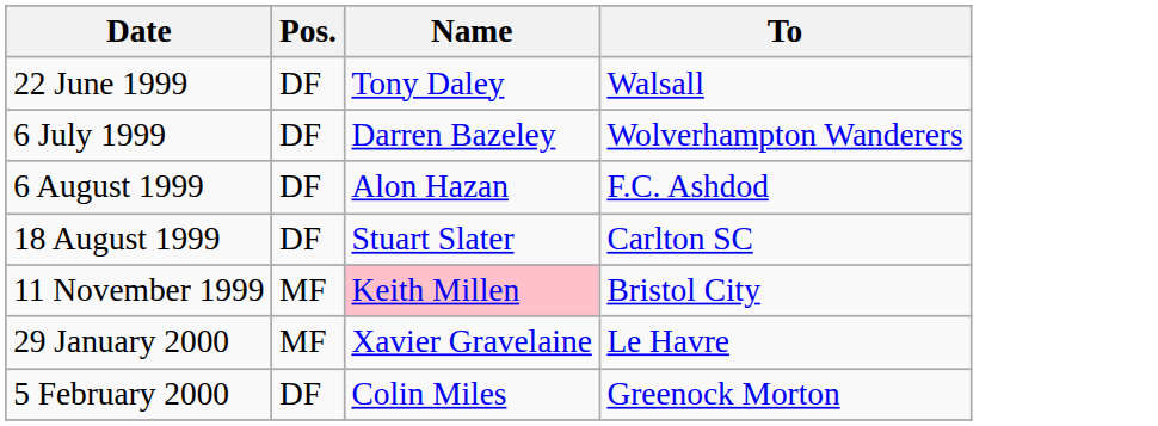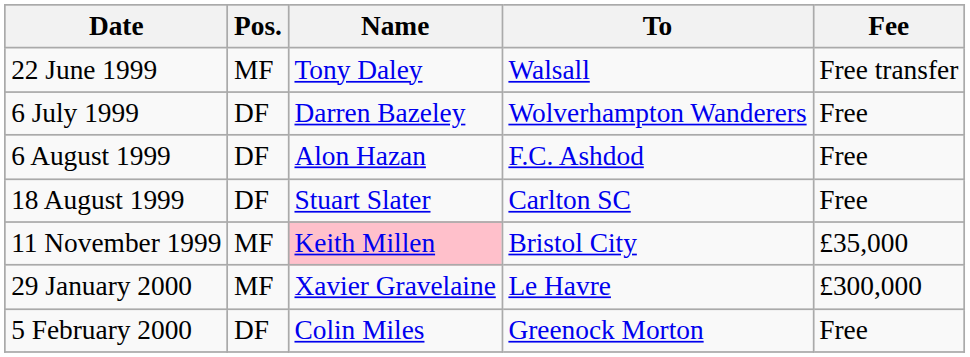 <table class="wikitable">
 <tr>
 <th>Date</th>
 <th>Pos.</th>
 <th>Name</th>
 <th>To</th>
+<th>Fee</th>
 </tr>
 <tr>
 <td>22 June 1999</td>
-<td>DF</td>
+<td>MF</td>
 <td><a href='#'>Tony Daley</a></td>
 <td><a href='#'>Walsall</a></td>
+<td>Free transfer</td>
 </tr>
 <tr>
 <td>6 July 1999</td>
 <td>DF</td>
 <td><a href='#'>Darren Bazeley</a></td>
 <td><a href='#'>Wolverhampton Wanderers</a></td>
+<td>Free</td>
 </tr>
 <tr>
 <td>6 August 1999</td>
 <td>DF</td>
 <td><a href='#'>Alon Hazan</a></td>
 <td><a href='#'>F.C. Ashdod</a></td>
+<td>Free</td>
 </tr>
 <tr>
 <td>18 August 1999</td>
 <td>DF</td>
 <td><a href='#'>Stuart Slater</a></td>
 <td><a href='#'>Carlton SC</a></td>
+<td>Free</td>
 </tr>
 <tr>
 <td>11 November 1999</td>
 <td>MF</td>
 <td style="background: pink;"><a href='#'>Keith Millen</a></td>
 <td><a href='#'>Bristol City</a></td>
+<td>£35,000</td>
 </tr>
 <tr>
 <td>29 January 2000</td>
 <td>MF</td>
 <td><a href='#'>Xavier Gravelaine</a></td>
 <td><a href='#'>Le Havre</a></td>
+<td>£300,000</td>
 </tr>
 <tr>
 <td>5 February 2000</td>
 <td>DF</td>
 <td><a href='#'>Colin Miles</a></td>
 <td><a href='#'>Greenock Morton</a></td>
+<td>Free</td>
 </tr>
 </table>
